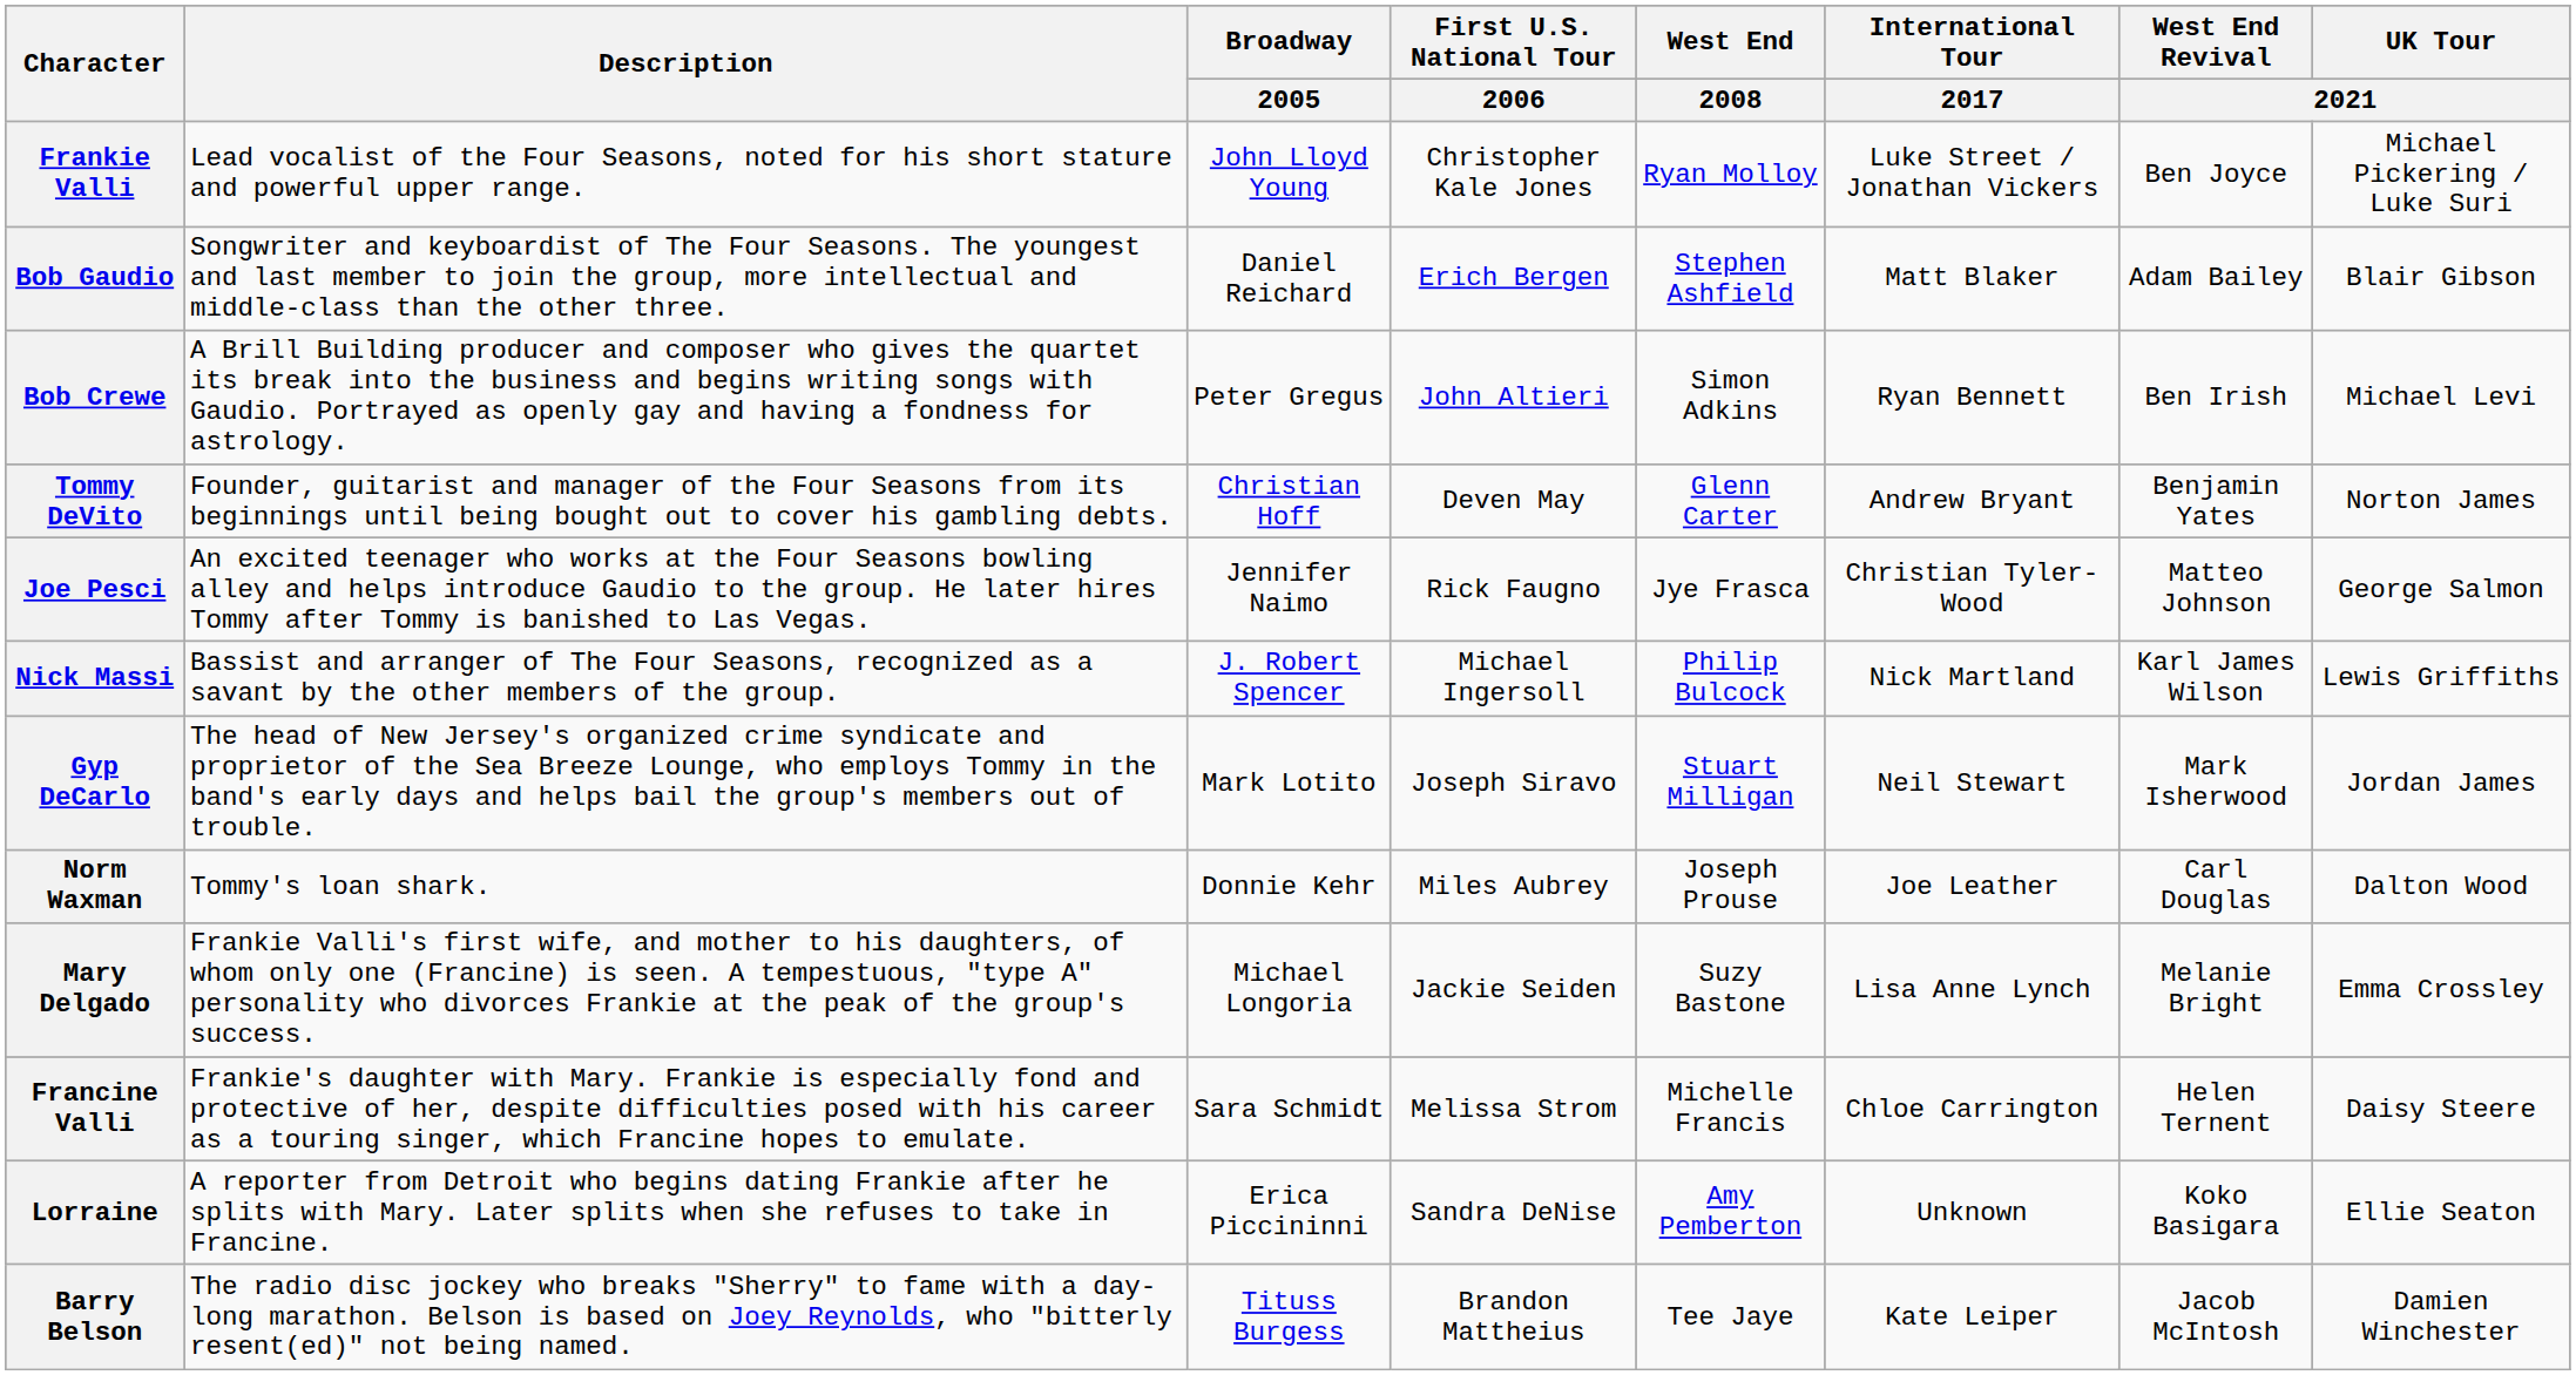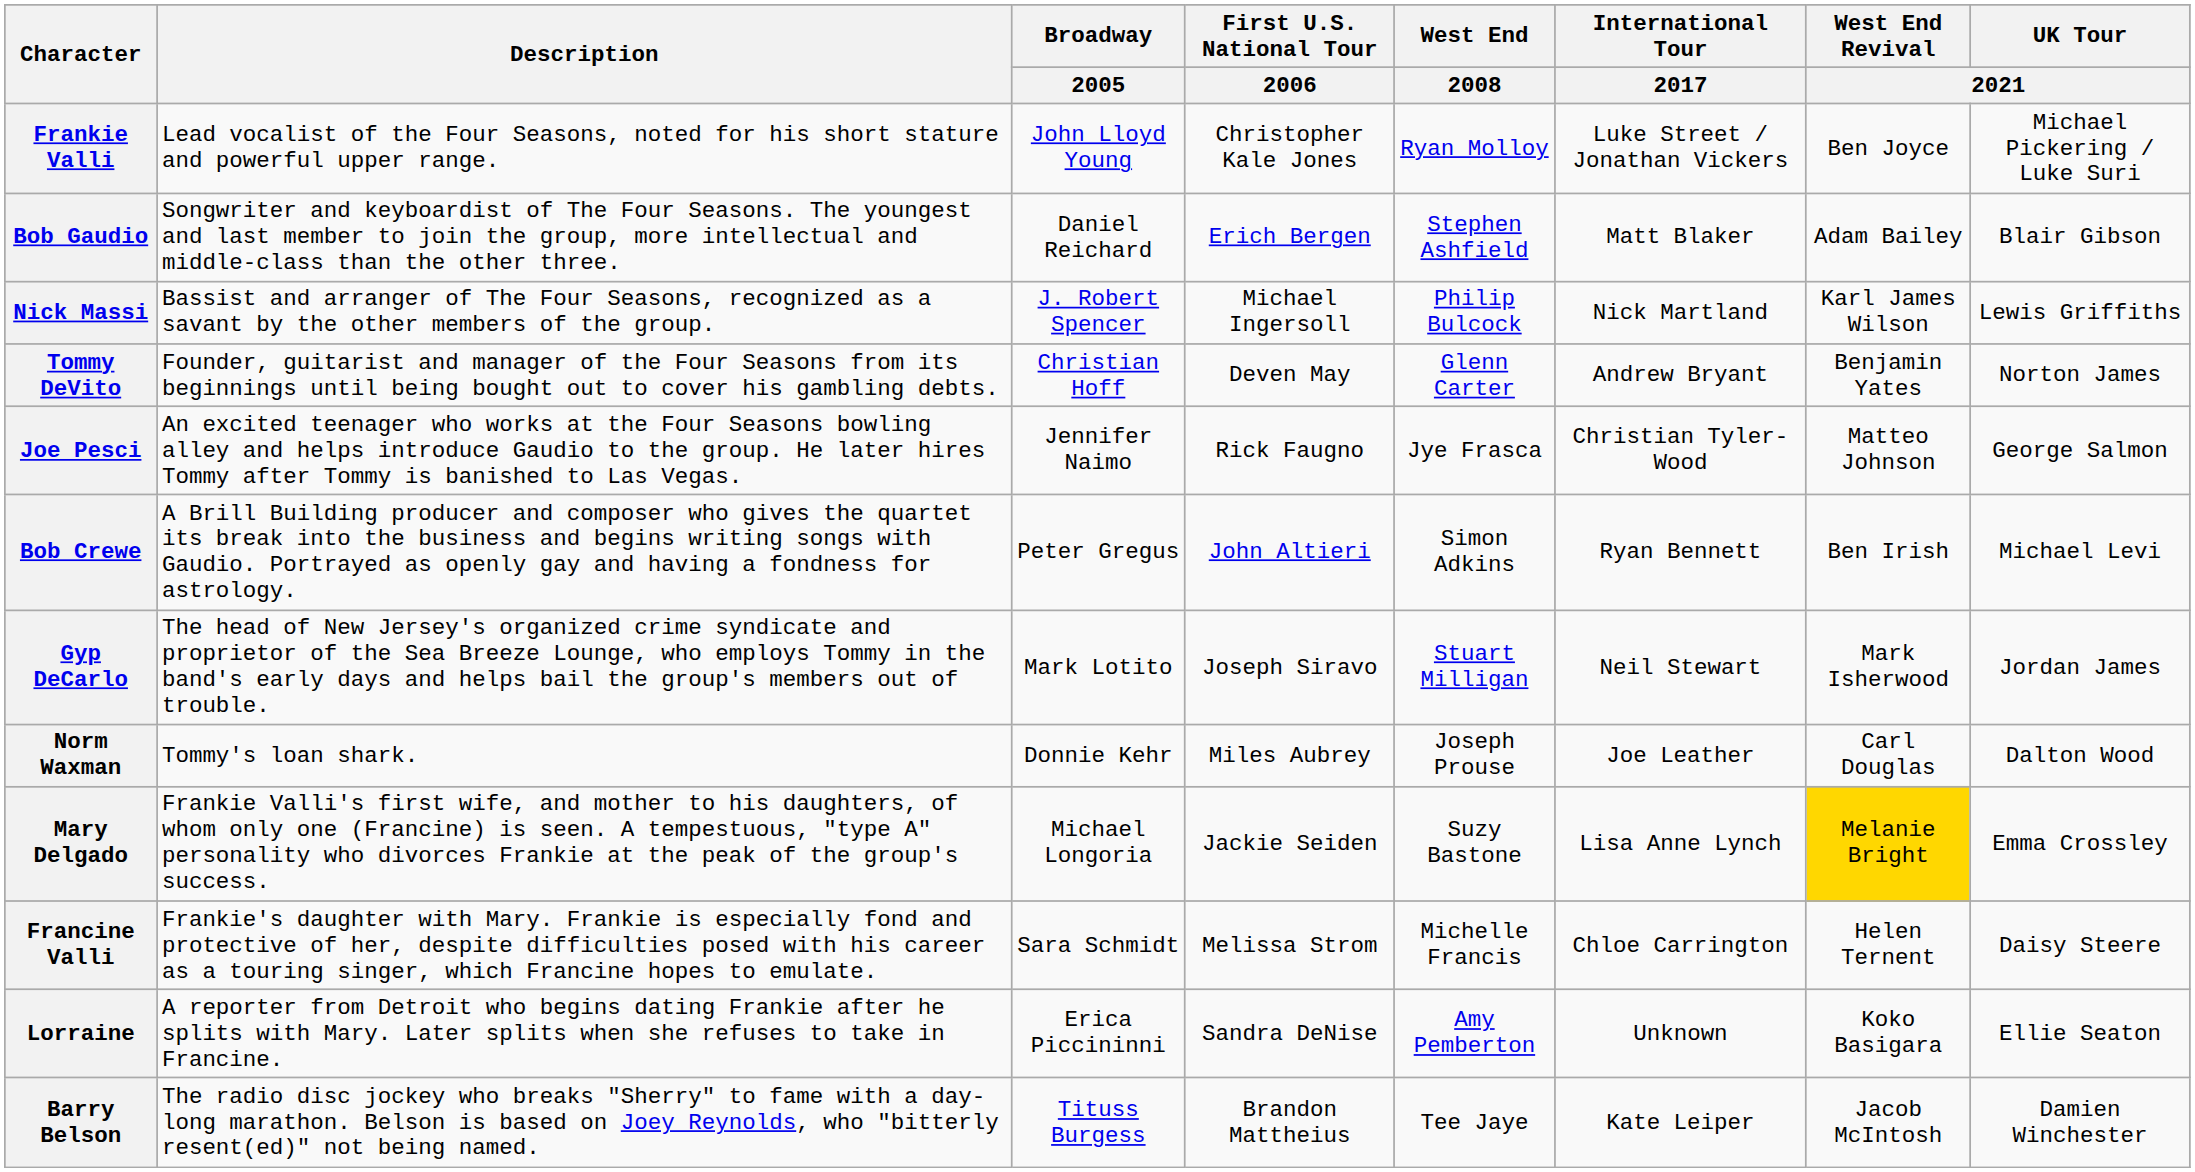 <table class="wikitable sortable" style="width:100%;">
 <tr>
 <th rowspan="2" scope="col" class="unsortable">Character</th>
 <th rowspan="2" scope="col" class="unsortable">Description</th>
 <th scope="col" class="unsortable">Broadway</th>
 <th scope="col" class="unsortable">First U.S. National Tour</th>
 <th scope="col" class="unsortable">West End</th>
 <th scope="col" class="unsortable">International Tour</th>
 <th scope="col" class="unsortable">West End Revival</th>
 <th scope="col" class="unsortable">UK Tour</th>
 </tr>
 <tr>
 <th>2005</th>
 <th>2006</th>
 <th>2008</th>
 <th>2017</th>
 <th colspan="2">2021</th>
 </tr>
 <tr>
 <th scope="row"><a href='#'>Frankie Valli</a></th>
 <td>Lead vocalist of the Four Seasons, noted for his short stature and powerful upper range.</td>
 <td style="text-align:center;"><a href='#'>John Lloyd Young</a></td>
 <td style="text-align:center;">Christopher Kale Jones</td>
 <td style="text-align:center;"><a href='#'>Ryan Molloy</a></td>
 <td style="text-align:center;">Luke Street / Jonathan Vickers</td>
 <td style="text-align:center;">Ben Joyce</td>
 <td style="text-align:center;">Michael Pickering / Luke Suri</td>
 </tr>
 <tr>
 <th scope="row"><a href='#'>Bob Gaudio</a></th>
 <td>Songwriter and keyboardist of The Four Seasons. The youngest and last member to join the group, more intellectual and middle-class than the other three.</td>
 <td style="text-align:center;">Daniel Reichard</td>
 <td style="text-align:center;"><a href='#'>Erich Bergen</a></td>
 <td style="text-align:center;"><a href='#'>Stephen Ashfield</a></td>
 <td style="text-align:center;">Matt Blaker</td>
 <td style="text-align:center;">Adam Bailey</td>
 <td style="text-align:center;">Blair Gibson</td>
 </tr>
 <tr>
-<th scope="row"><a href='#'>Bob Crewe</a></th>
-<td>A Brill Building producer and composer who gives the quartet its break into the business and begins writing songs with Gaudio. Portrayed as openly gay and having a fondness for astrology.</td>
-<td style="text-align:center;">Peter Gregus</td>
-<td style="text-align:center;"><a href='#'>John Altieri</a></td>
-<td style="text-align:center;">Simon Adkins</td>
-<td style="text-align:center;">Ryan Bennett</td>
-<td style="text-align:center;">Ben Irish</td>
-<td style="text-align:center;">Michael Levi</td>
+<th scope="row"><a href='#'>Nick Massi</a></th>
+<td>Bassist and arranger of The Four Seasons, recognized as a savant by the other members of the group.</td>
+<td style="text-align:center;"><a href='#'>J. Robert Spencer</a></td>
+<td style="text-align:center;">Michael Ingersoll</td>
+<td style="text-align:center;"><a href='#'>Philip Bulcock</a></td>
+<td style="text-align:center;">Nick Martland</td>
+<td style="text-align:center;">Karl James Wilson</td>
+<td style="text-align:center;">Lewis Griffiths</td>
 </tr>
 <tr>
 <th scope="row"><a href='#'>Tommy DeVito</a></th>
 <td>Founder, guitarist and manager of the Four Seasons from its beginnings until being bought out to cover his gambling debts.</td>
 <td style="text-align:center;"><a href='#'>Christian Hoff</a></td>
 <td style="text-align:center;">Deven May</td>
 <td style="text-align:center;"><a href='#'>Glenn Carter</a></td>
 <td style="text-align:center;">Andrew Bryant</td>
 <td style="text-align:center;">Benjamin Yates</td>
 <td style="text-align:center;">Norton James</td>
 </tr>
 <tr>
 <th scope="row"><a href='#'>Joe Pesci</a></th>
 <td>An excited teenager who works at the Four Seasons bowling alley and helps introduce Gaudio to the group. He later hires Tommy after Tommy is banished to Las Vegas.</td>
 <td style="text-align:center;">Jennifer Naimo</td>
 <td style="text-align:center;">Rick Faugno</td>
 <td style="text-align:center;">Jye Frasca</td>
 <td style="text-align:center;">Christian Tyler-Wood</td>
 <td style="text-align:center;">Matteo Johnson</td>
 <td style="text-align:center;">George Salmon</td>
 </tr>
 <tr>
-<th scope="row"><a href='#'>Nick Massi</a></th>
-<td>Bassist and arranger of The Four Seasons, recognized as a savant by the other members of the group.</td>
-<td style="text-align:center;"><a href='#'>J. Robert Spencer</a></td>
-<td style="text-align:center;">Michael Ingersoll</td>
-<td style="text-align:center;"><a href='#'>Philip Bulcock</a></td>
-<td style="text-align:center;">Nick Martland</td>
-<td style="text-align:center;">Karl James Wilson</td>
-<td style="text-align:center;">Lewis Griffiths</td>
+<th scope="row"><a href='#'>Bob Crewe</a></th>
+<td>A Brill Building producer and composer who gives the quartet its break into the business and begins writing songs with Gaudio. Portrayed as openly gay and having a fondness for astrology.</td>
+<td style="text-align:center;">Peter Gregus</td>
+<td style="text-align:center;"><a href='#'>John Altieri</a></td>
+<td style="text-align:center;">Simon Adkins</td>
+<td style="text-align:center;">Ryan Bennett</td>
+<td style="text-align:center;">Ben Irish</td>
+<td style="text-align:center;">Michael Levi</td>
 </tr>
 <tr>
 <th scope="row"><a href='#'>Gyp DeCarlo</a></th>
 <td>The head of New Jersey's organized crime syndicate and proprietor of the Sea Breeze Lounge, who employs Tommy in the band's early days and helps bail the group's members out of trouble.</td>
 <td style="text-align:center;">Mark Lotito</td>
 <td style="text-align:center;">Joseph Siravo</td>
 <td style="text-align:center;"><a href='#'>Stuart Milligan</a></td>
 <td style="text-align:center;">Neil Stewart</td>
 <td style="text-align:center;">Mark Isherwood</td>
 <td style="text-align:center;">Jordan James</td>
 </tr>
 <tr>
 <th scope="row">Norm Waxman</th>
 <td>Tommy's loan shark.</td>
 <td style="text-align:center;">Donnie Kehr</td>
 <td style="text-align:center;">Miles Aubrey</td>
 <td style="text-align:center;">Joseph Prouse</td>
 <td style="text-align:center;">Joe Leather</td>
 <td style="text-align:center;">Carl Douglas</td>
 <td style="text-align:center;">Dalton Wood</td>
 </tr>
 <tr>
 <th scope="row">Mary Delgado</th>
 <td>Frankie Valli's first wife, and mother to his daughters, of whom only one (Francine) is seen. A tempestuous, "type A" personality who divorces Frankie at the peak of the group's success.</td>
 <td style="text-align:center;">Michael Longoria</td>
 <td style="text-align:center;">Jackie Seiden</td>
 <td style="text-align:center;">Suzy Bastone</td>
 <td style="text-align:center;">Lisa Anne Lynch</td>
-<td style="text-align:center;">Melanie Bright</td>
+<td style="background: gold; text-align:center;">Melanie Bright</td>
 <td style="text-align:center;">Emma Crossley</td>
 </tr>
 <tr>
 <th scope="row">Francine Valli</th>
 <td>Frankie's daughter with Mary. Frankie is especially fond and protective of her, despite difficulties posed with his career as a touring singer, which Francine hopes to emulate.</td>
 <td style="text-align:center;">Sara Schmidt</td>
 <td style="text-align:center;">Melissa Strom</td>
 <td style="text-align:center;">Michelle Francis</td>
 <td style="text-align:center;">Chloe Carrington</td>
 <td style="text-align:center;">Helen Ternent</td>
 <td style="text-align:center;">Daisy Steere</td>
 </tr>
 <tr>
 <th scope="row">Lorraine</th>
 <td>A reporter from Detroit who begins dating Frankie after he splits with Mary. Later splits when she refuses to take in Francine.</td>
 <td style="text-align:center;">Erica Piccininni</td>
 <td style="text-align:center;">Sandra DeNise</td>
 <td style="text-align:center;"><a href='#'>Amy Pemberton</a></td>
 <td style="text-align:center;">Unknown</td>
 <td style="text-align:center;">Koko Basigara</td>
 <td style="text-align:center;">Ellie Seaton</td>
 </tr>
 <tr>
 <th scope="row">Barry Belson</th>
 <td>The radio disc jockey who breaks "Sherry" to fame with a day-long marathon. Belson is based on <a href='#'>Joey Reynolds</a>, who "bitterly resent(ed)" not being named.</td>
 <td style="text-align:center;"><a href='#'>Tituss Burgess</a></td>
 <td style="text-align:center;">Brandon Mattheius</td>
 <td style="text-align:center;">Tee Jaye</td>
 <td style="text-align:center;">Kate Leiper</td>
 <td style="text-align:center;">Jacob McIntosh</td>
 <td style="text-align:center;">Damien Winchester</td>
 </tr>
 </table>
